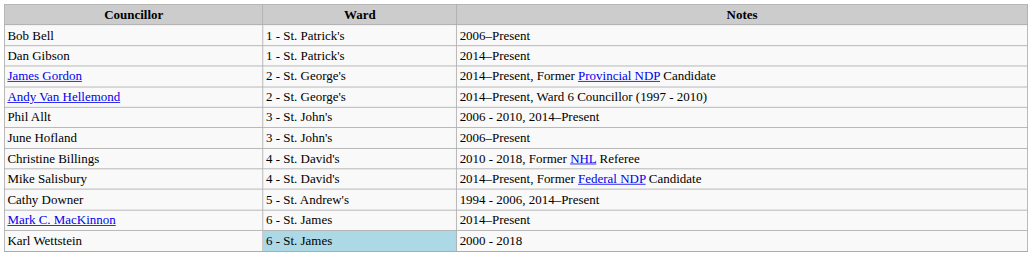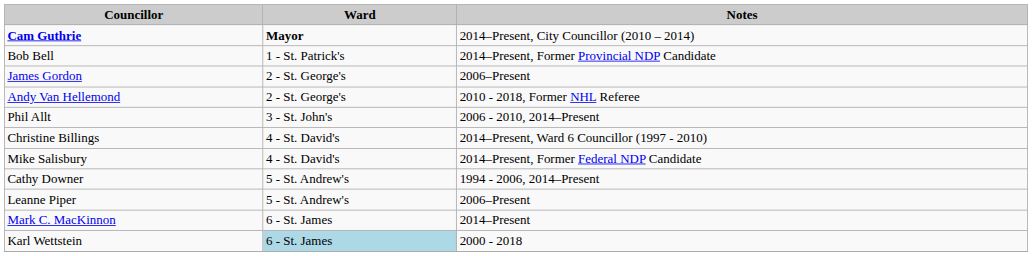 <table class="wikitable" width=100%>
 <tr>
 <th style="background:#cccccc;"><strong>Councillor</strong></th>
 <th style="background:#cccccc;"><strong>Ward</strong></th>
 <th style="background:#cccccc;"><strong>Notes</strong></th>
 </tr>
 <tr>
+<td><strong><a href='#'>Cam Guthrie</a></strong></td>
+<td><strong>Mayor</strong></td>
+<td>2014–Present, City Councillor (2010 – 2014)</td>
+</tr>
+<tr>
 <td>Bob Bell</td>
 <td>1 - St. Patrick's</td>
-<td>2006–Present</td>
-</tr>
-<tr>
-<td>Dan Gibson</td>
-<td>1 - St. Patrick's</td>
-<td>2014–Present</td>
+<td>2014–Present, Former <a href='#'>Provincial NDP</a> Candidate</td>
 </tr>
 <tr>
 <td><a href='#'>James Gordon</a></td>
 <td>2 - St. George's</td>
-<td>2014–Present, Former <a href='#'>Provincial NDP</a> Candidate</td>
+<td>2006–Present</td>
 </tr>
 <tr>
 <td><a href='#'>Andy Van Hellemond</a></td>
 <td>2 - St. George's</td>
-<td>2014–Present,  Ward 6 Councillor (1997 - 2010)</td>
+<td>2010 - 2018, Former <a href='#'>NHL</a> Referee</td>
 </tr>
 <tr>
 <td>Phil Allt</td>
 <td>3 - St. John's</td>
 <td>2006 - 2010, 2014–Present</td>
 </tr>
 <tr>
-<td>June Hofland</td>
-<td>3 - St. John's</td>
-<td>2006–Present</td>
-</tr>
-<tr>
 <td>Christine Billings</td>
 <td>4 - St. David's</td>
-<td>2010 - 2018, Former <a href='#'>NHL</a> Referee</td>
+<td>2014–Present,  Ward 6 Councillor (1997 - 2010)</td>
 </tr>
 <tr>
 <td>Mike Salisbury</td>
 <td>4 - St. David's</td>
 <td>2014–Present, Former <a href='#'>Federal NDP</a> Candidate</td>
 </tr>
 <tr>
 <td>Cathy Downer</td>
 <td>5 - St. Andrew's</td>
 <td>1994 - 2006, 2014–Present</td>
+</tr>
+<tr>
+<td>Leanne Piper</td>
+<td>5 - St. Andrew's</td>
+<td>2006–Present</td>
 </tr>
 <tr>
 <td><a href='#'>Mark C. MacKinnon</a></td>
 <td>6 - St. James</td>
 <td>2014–Present</td>
 </tr>
 <tr>
 <td>Karl Wettstein</td>
 <td style="background: lightblue;">6 - St. James</td>
 <td>2000 - 2018</td>
 </tr>
 <tr>
 </tr>
 </table>
